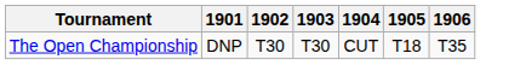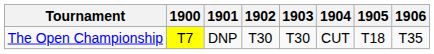 <table class="wikitable" style="font-size:95%;text-align:center;">
 <tr>
 <th>Tournament</th>
+<th>1900</th>
 <th>1901</th>
 <th>1902</th>
 <th>1903</th>
 <th>1904</th>
 <th>1905</th>
 <th>1906</th>
 </tr>
 <tr>
 <td align="left"><a href='#'>The Open Championship</a></td>
+<td style="background:yellow;">T7</td>
 <td>DNP</td>
 <td>T30</td>
 <td>T30</td>
 <td>CUT</td>
 <td>T18</td>
 <td>T35</td>
 </tr>
 </table>
